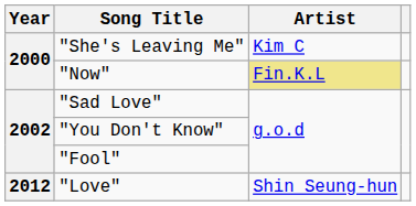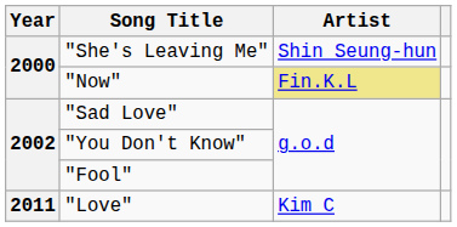 <table class="wikitable sortable plainrowheaders">
 <tr>
 <th scope="col">Year</th>
 <th scope="col">Song Title</th>
 <th scope="col">Artist</th>
 <th scope="col" class="unsortable"></th>
 </tr>
 <tr>
 <th scope="row"  rowspan=2>2000</th>
 <td>"She's Leaving Me" </td>
-<td><a href='#'>Kim C</a></td>
+<td><a href='#'>Shin Seung-hun</a></td>
 <td></td>
 </tr>
 <tr>
 <td>"Now"</td>
 <td style="background: khaki;"><a href='#'>Fin.K.L</a></td>
 <td></td>
 </tr>
 <tr>
 <th scope="row"  rowspan=3>2002</th>
 <td>"Sad Love" </td>
 <td rowspan=3><a href='#'>g.o.d</a></td>
 <td rowspan=3></td>
 </tr>
 <tr>
 <td>"You Don't Know" </td>
 </tr>
 <tr>
 <td>"Fool" </td>
 </tr>
 <tr>
-<th scope="row">2012</th>
+<th scope="row">2011</th>
 <td>"Love"</td>
-<td><a href='#'>Shin Seung-hun</a></td>
+<td><a href='#'>Kim C</a></td>
 <td></td>
 </tr>
 </table>
